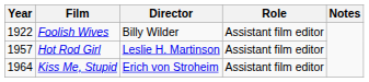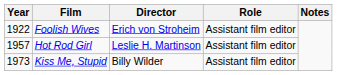 <table class="wikitable">
 <tr>
 <th>Year</th>
 <th>Film</th>
 <th>Director</th>
 <th>Role</th>
 <th>Notes</th>
 </tr>
 <tr>
 <td>1922</td>
 <td><em><a href='#'>Foolish Wives</a></em></td>
-<td>Billy Wilder</td>
+<td><a href='#'>Erich von Stroheim</a></td>
 <td>Assistant film editor</td>
 <td rowspan=3><small></small></td>
 </tr>
 <tr>
 <td>1957</td>
 <td><em><a href='#'>Hot Rod Girl</a></em></td>
 <td><a href='#'>Leslie H. Martinson</a></td>
 <td>Assistant film editor</td>
 </tr>
 <tr>
-<td>1964</td>
+<td>1973</td>
 <td><em><a href='#'>Kiss Me, Stupid</a></em></td>
-<td><a href='#'>Erich von Stroheim</a></td>
+<td>Billy Wilder</td>
 <td>Assistant film editor</td>
 </tr>
 </table>
